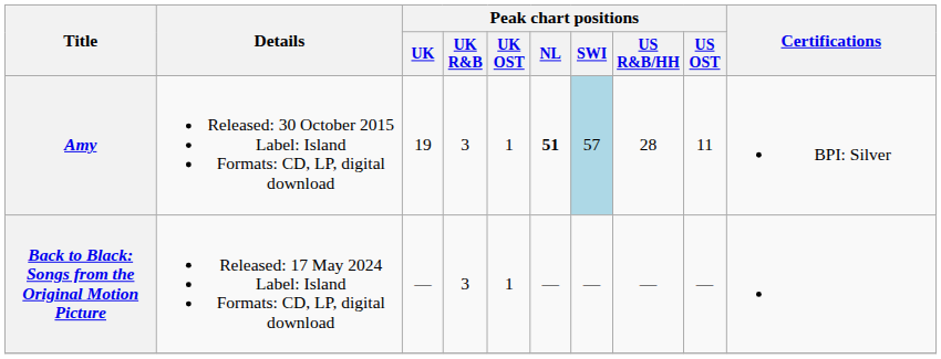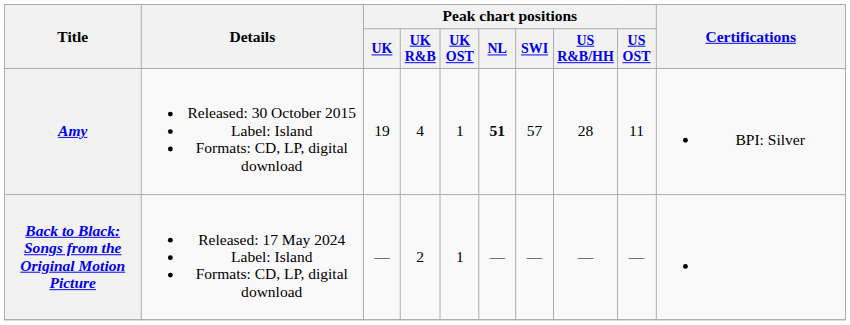 <table class="wikitable plainrowheaders" style="text-align:center;">
 <tr>
 <th scope="col" rowspan="2" style="width:11em;">Title</th>
 <th scope="col" rowspan="2" style="width:18em;">Details</th>
 <th scope="col" colspan="7">Peak chart positions</th>
 <th scope="col" rowspan="2" style="width:15em;"><a href='#'>Certifications</a></th>
 </tr>
 <tr>
 <th scope="col" style="width:2.5em;font-size:90%;"><a href='#'>UK</a><br></th>
 <th scope="col" style="width:2.5em;font-size:90%;"><a href='#'>UK<br>R&B</a><br></th>
 <th scope="col" style="width:2.5em;font-size:90%;"><a href='#'>UK<br>OST</a><br></th>
 <th scope="col" style="width:2.5em;font-size:90%;"><a href='#'>NL</a><br></th>
 <th scope="col" style="width:2.5em;font-size:90%;"><a href='#'>SWI</a><br></th>
 <th scope="col" style="width:2.5em;font-size:90%;"><a href='#'>US<br>R&B/HH</a><br></th>
 <th scope="col" style="width:2.5em;font-size:90%;"><a href='#'>US<br>OST</a><br></th>
 </tr>
 <tr>
 <th scope="row"><em><a href='#'>Amy</a></em></th>
 <td><br><ul><li>Released: 30 October 2015</li><li>Label: Island</li><li>Formats: CD, LP, digital download</li></ul></td>
 <td>19</td>
-<td>3</td>
+<td>4</td>
 <td>1</td>
 <td><strong>51</strong></td>
-<td style="background: lightblue;">57</td>
+<td>57</td>
 <td>28</td>
 <td>11</td>
 <td><br><ul><li>BPI: Silver</li></ul></td>
 </tr>
 <tr>
 <th scope="row"><em><a href='#'>Back to Black: Songs from the Original Motion Picture</a></em></th>
 <td><br><ul><li>Released: 17 May 2024</li><li>Label: Island</li><li>Formats: CD, LP, digital download</li></ul></td>
 <td>—</td>
-<td>3</td>
+<td>2</td>
 <td>1</td>
 <td>—</td>
 <td>—</td>
 <td>—</td>
 <td>—</td>
 <td><br><ul><li></li></ul></td>
 </tr>
 <tr>
 </tr>
 </table>
